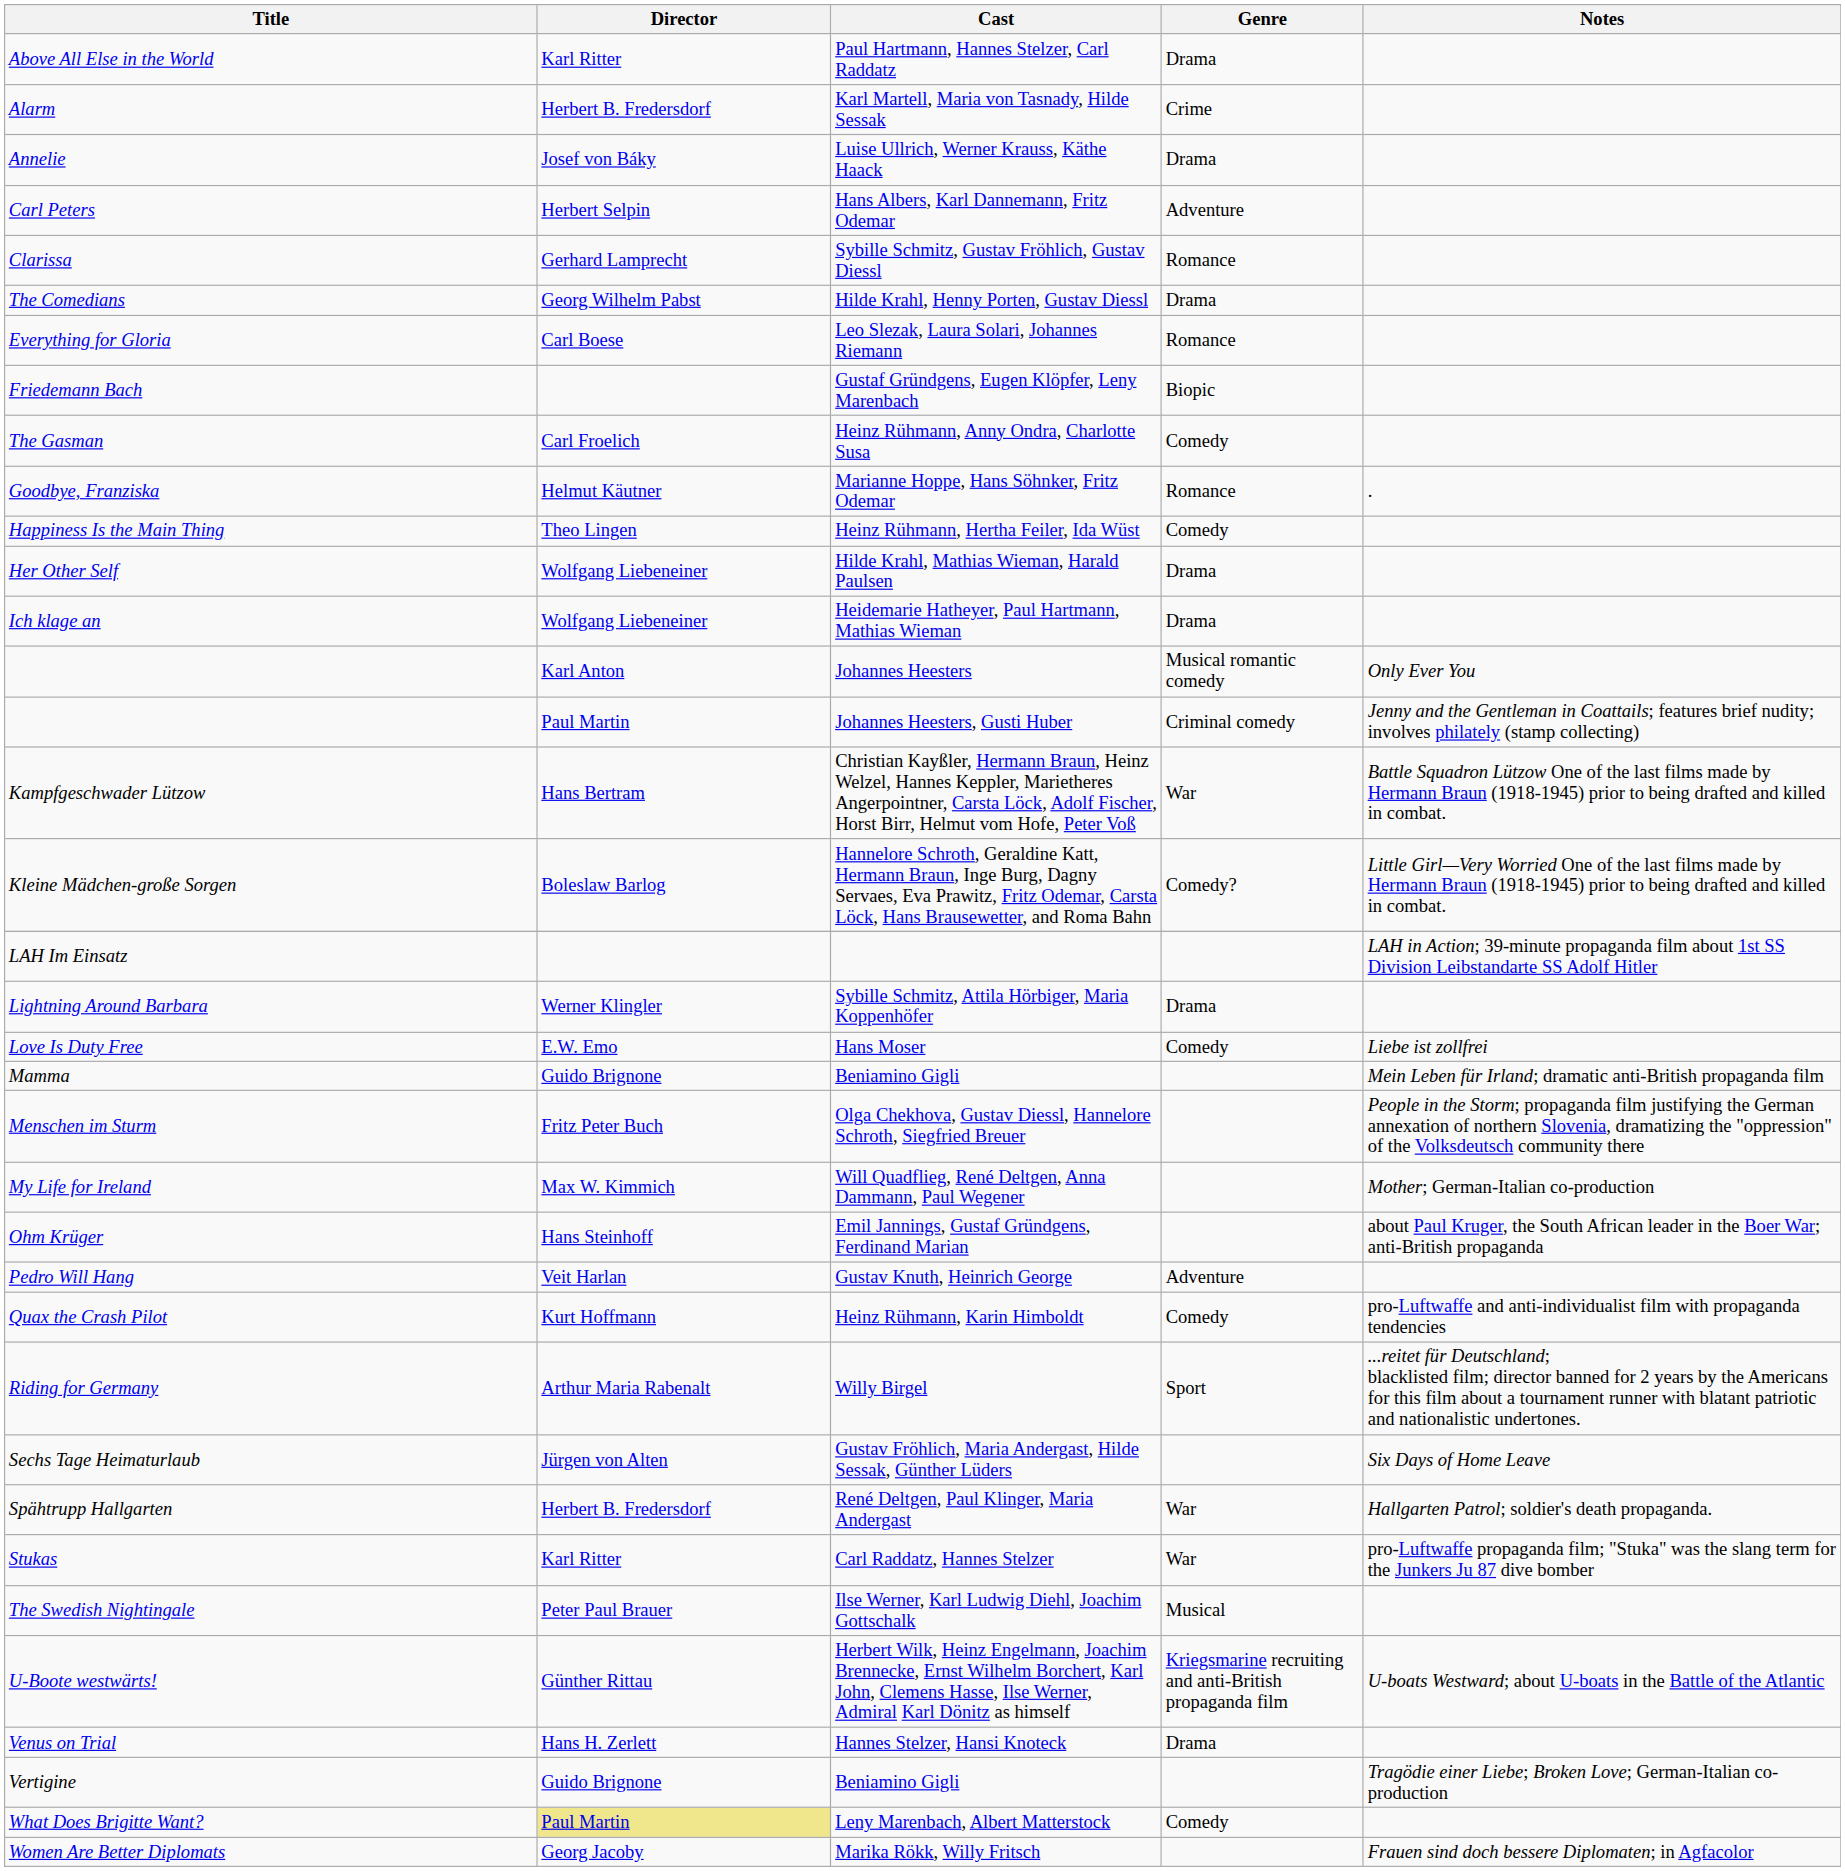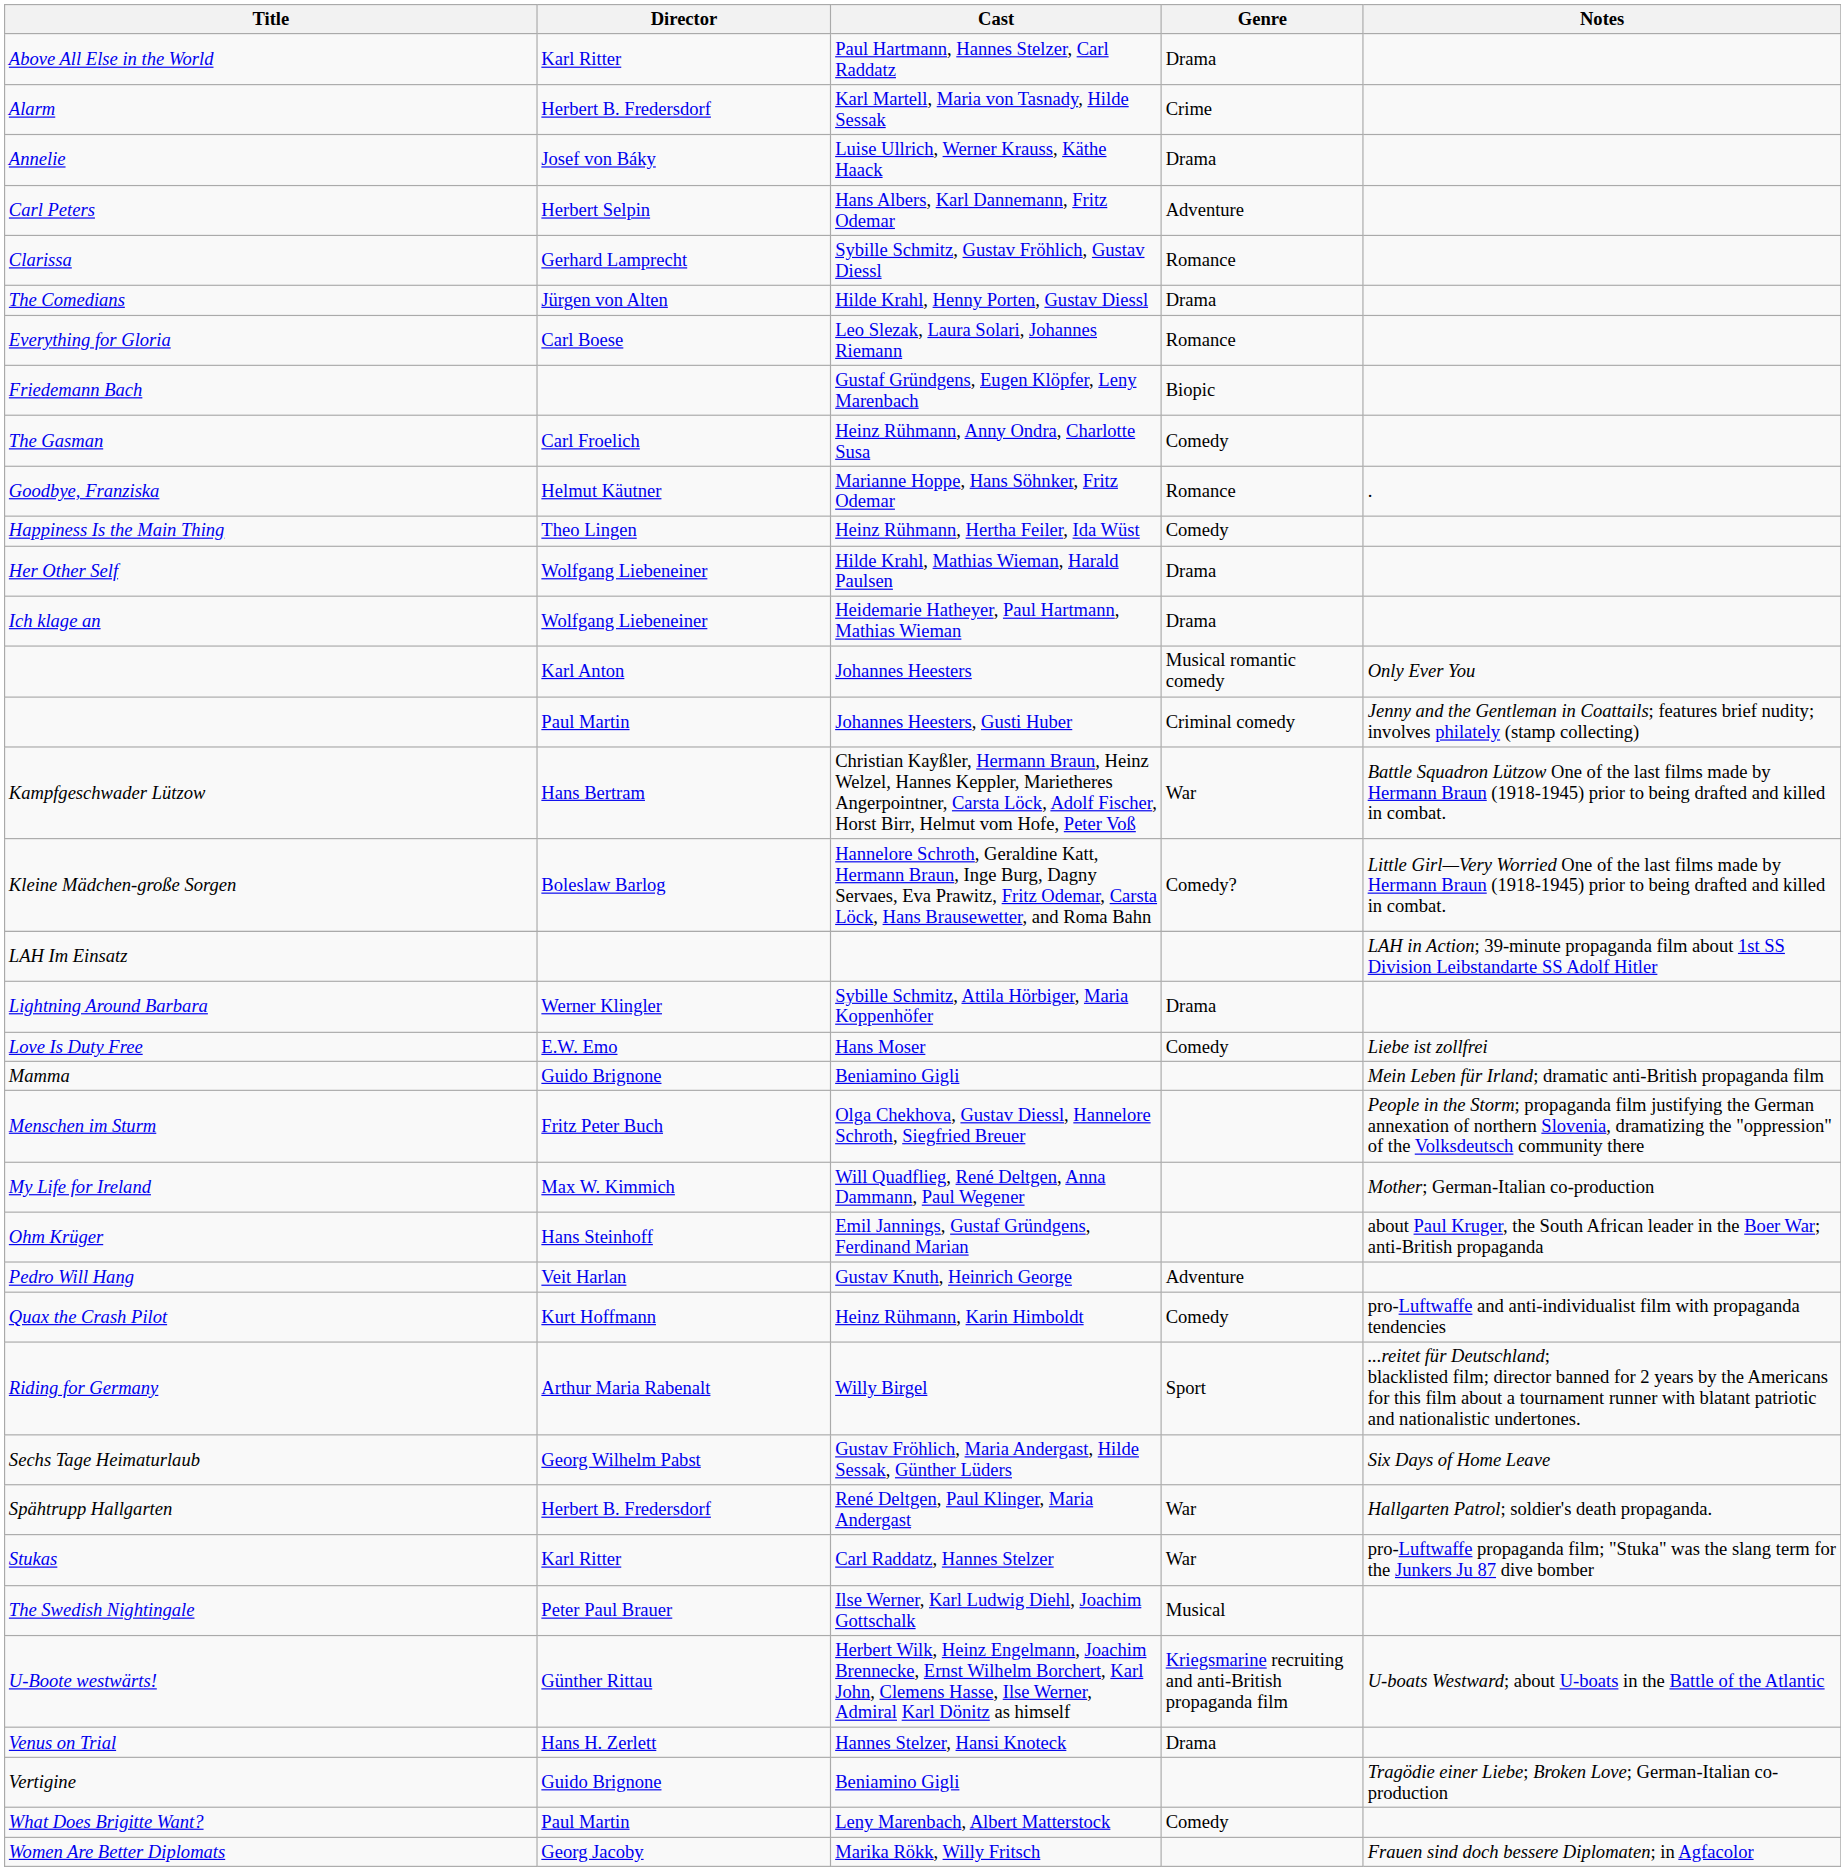 <table class="wikitable" width= "100%">
 <tr>
 <th width=29%>Title</th>
 <th width=16%>Director</th>
 <th width=18%>Cast</th>
 <th width=11%>Genre</th>
 <th width=26%>Notes</th>
 </tr>
 <tr>
 <td><em><a href='#'>Above All Else in the World</a></em></td>
 <td><a href='#'>Karl Ritter</a></td>
 <td><a href='#'>Paul Hartmann</a>, <a href='#'>Hannes Stelzer</a>, <a href='#'>Carl Raddatz</a></td>
 <td>Drama</td>
 <td></td>
 </tr>
 <tr>
 <td><em><a href='#'>Alarm</a></em></td>
 <td><a href='#'>Herbert B. Fredersdorf</a></td>
 <td><a href='#'>Karl Martell</a>, <a href='#'>Maria von Tasnady</a>, <a href='#'>Hilde Sessak</a></td>
 <td>Crime</td>
 <td></td>
 </tr>
 <tr>
 <td><em><a href='#'>Annelie</a></em></td>
 <td><a href='#'>Josef von Báky</a></td>
 <td><a href='#'>Luise Ullrich</a>, <a href='#'>Werner Krauss</a>, <a href='#'>Käthe Haack</a></td>
 <td>Drama</td>
 <td></td>
 </tr>
 <tr>
 <td><em><a href='#'>Carl Peters</a></em></td>
 <td><a href='#'>Herbert Selpin</a></td>
 <td><a href='#'>Hans Albers</a>, <a href='#'>Karl Dannemann</a>, <a href='#'>Fritz Odemar</a></td>
 <td>Adventure</td>
 <td></td>
 </tr>
 <tr>
 <td><em><a href='#'>Clarissa</a></em></td>
 <td><a href='#'>Gerhard Lamprecht</a></td>
 <td><a href='#'>Sybille Schmitz</a>, <a href='#'>Gustav Fröhlich</a>, <a href='#'>Gustav Diessl</a></td>
 <td>Romance</td>
 <td></td>
 </tr>
 <tr>
 <td><em><a href='#'>The Comedians</a></em></td>
-<td><a href='#'>Georg Wilhelm Pabst</a></td>
+<td><a href='#'>Jürgen von Alten</a></td>
 <td><a href='#'>Hilde Krahl</a>, <a href='#'>Henny Porten</a>, <a href='#'>Gustav Diessl</a></td>
 <td>Drama</td>
 <td></td>
 </tr>
 <tr>
 <td><em><a href='#'>Everything for Gloria</a></em></td>
 <td><a href='#'>Carl Boese</a></td>
 <td><a href='#'>Leo Slezak</a>, <a href='#'>Laura Solari</a>, <a href='#'>Johannes Riemann</a></td>
 <td>Romance</td>
 <td></td>
 </tr>
 <tr>
 <td><em><a href='#'>Friedemann Bach</a></em></td>
 <td></td>
 <td><a href='#'>Gustaf Gründgens</a>, <a href='#'>Eugen Klöpfer</a>, <a href='#'>Leny Marenbach</a></td>
 <td>Biopic</td>
 <td></td>
 </tr>
 <tr>
 <td><em><a href='#'>The Gasman</a></em></td>
 <td><a href='#'>Carl Froelich</a></td>
 <td><a href='#'>Heinz Rühmann</a>, <a href='#'>Anny Ondra</a>, <a href='#'>Charlotte Susa</a></td>
 <td>Comedy</td>
 <td></td>
 </tr>
 <tr>
 <td><em><a href='#'>Goodbye, Franziska</a></em></td>
 <td><a href='#'>Helmut Käutner</a></td>
 <td><a href='#'>Marianne Hoppe</a>, <a href='#'>Hans Söhnker</a>, <a href='#'>Fritz Odemar</a></td>
 <td>Romance</td>
 <td>.</td>
 </tr>
 <tr>
 <td><em><a href='#'>Happiness Is the Main Thing</a></em></td>
 <td><a href='#'>Theo Lingen</a></td>
 <td><a href='#'>Heinz Rühmann</a>, <a href='#'>Hertha Feiler</a>, <a href='#'>Ida Wüst</a></td>
 <td>Comedy</td>
 <td></td>
 </tr>
 <tr>
 <td><em><a href='#'>Her Other Self</a></em></td>
 <td><a href='#'>Wolfgang Liebeneiner</a></td>
 <td><a href='#'>Hilde Krahl</a>, <a href='#'>Mathias Wieman</a>, <a href='#'>Harald Paulsen</a></td>
 <td>Drama</td>
 <td></td>
 </tr>
 <tr>
 <td><em><a href='#'>Ich klage an</a></em></td>
 <td><a href='#'>Wolfgang Liebeneiner</a></td>
 <td><a href='#'>Heidemarie Hatheyer</a>, <a href='#'>Paul Hartmann</a>, <a href='#'>Mathias Wieman</a></td>
 <td>Drama</td>
 <td></td>
 </tr>
 <tr>
 <td><em></em></td>
 <td><a href='#'>Karl Anton</a></td>
 <td><a href='#'>Johannes Heesters</a></td>
 <td>Musical romantic comedy</td>
 <td><em>Only Ever You</em></td>
 </tr>
 <tr>
 <td><em></em></td>
 <td><a href='#'>Paul Martin</a></td>
 <td><a href='#'>Johannes Heesters</a>, <a href='#'>Gusti Huber</a></td>
 <td>Criminal comedy</td>
 <td><em>Jenny and the Gentleman in Coattails</em>; features brief nudity; involves <a href='#'>philately</a> (stamp collecting)</td>
 </tr>
 <tr>
 <td><em>Kampfgeschwader Lützow</em></td>
 <td><a href='#'>Hans Bertram</a></td>
 <td>Christian Kayßler, <a href='#'>Hermann Braun</a>, Heinz Welzel, Hannes Keppler, Marietheres Angerpointner, <a href='#'>Carsta Löck</a>, <a href='#'>Adolf Fischer</a>, Horst Birr, Helmut vom Hofe, <a href='#'>Peter Voß</a></td>
 <td>War</td>
 <td><em>Battle Squadron Lützow</em>  One of the last films made by <a href='#'>Hermann Braun</a> (1918-1945) prior to being drafted and killed in combat.</td>
 </tr>
 <tr>
 <td><em>Kleine Mädchen-große Sorgen</em></td>
 <td><a href='#'>Boleslaw Barlog</a></td>
 <td><a href='#'>Hannelore Schroth</a>, Geraldine Katt, <a href='#'>Hermann Braun</a>, Inge Burg, Dagny Servaes, Eva Prawitz, <a href='#'>Fritz Odemar</a>, <a href='#'>Carsta Löck</a>, <a href='#'>Hans Brausewetter</a>, and Roma Bahn</td>
 <td>Comedy?</td>
 <td><em>Little Girl—Very Worried</em>  One of the last films made by <a href='#'>Hermann Braun</a> (1918-1945) prior to being drafted and killed in combat.</td>
 </tr>
 <tr>
 </tr>
 <tr>
 <td><em>LAH Im Einsatz</em></td>
 <td></td>
 <td></td>
 <td></td>
 <td><em>LAH in Action</em>; 39-minute propaganda film about <a href='#'>1st SS Division Leibstandarte SS Adolf Hitler</a></td>
 </tr>
 <tr>
 <td><em><a href='#'>Lightning Around Barbara</a></em></td>
 <td><a href='#'>Werner Klingler</a></td>
 <td><a href='#'>Sybille Schmitz</a>, <a href='#'>Attila Hörbiger</a>, <a href='#'>Maria Koppenhöfer</a></td>
 <td>Drama</td>
 <td></td>
 </tr>
 <tr>
 <td><em><a href='#'>Love Is Duty Free</a></em></td>
 <td><a href='#'>E.W. Emo</a></td>
 <td><a href='#'>Hans Moser</a></td>
 <td>Comedy</td>
 <td><em>Liebe ist zollfrei</em></td>
 </tr>
 <tr>
 <td><em>Mamma</em></td>
 <td><a href='#'>Guido Brignone</a></td>
 <td><a href='#'>Beniamino Gigli</a></td>
 <td></td>
 <td><em>Mein Leben für Irland</em>; dramatic anti-British propaganda film</td>
 </tr>
 <tr>
 <td><em><a href='#'>Menschen im Sturm</a></em></td>
 <td><a href='#'>Fritz Peter Buch</a></td>
 <td><a href='#'>Olga Chekhova</a>, <a href='#'>Gustav Diessl</a>, <a href='#'>Hannelore Schroth</a>, <a href='#'>Siegfried Breuer</a></td>
 <td></td>
 <td><em>People in the Storm</em>; propaganda film justifying the German annexation of northern <a href='#'>Slovenia</a>, dramatizing the "oppression" of the <a href='#'>Volksdeutsch</a> community there</td>
 </tr>
 <tr>
 <td><em><a href='#'>My Life for Ireland</a></em></td>
 <td><a href='#'>Max W. Kimmich</a></td>
 <td><a href='#'>Will Quadflieg</a>, <a href='#'>René Deltgen</a>, <a href='#'>Anna Dammann</a>, <a href='#'>Paul Wegener</a></td>
 <td></td>
 <td><em>Mother</em>; German-Italian co-production</td>
 </tr>
 <tr>
 <td><em><a href='#'>Ohm Krüger</a></em></td>
 <td><a href='#'>Hans Steinhoff</a></td>
 <td><a href='#'>Emil Jannings</a>, <a href='#'>Gustaf Gründgens</a>, <a href='#'>Ferdinand Marian</a></td>
 <td></td>
 <td>about <a href='#'>Paul Kruger</a>, the South African leader in the <a href='#'>Boer War</a>; anti-British propaganda</td>
 </tr>
 <tr>
 <td><em><a href='#'>Pedro Will Hang</a></em></td>
 <td><a href='#'>Veit Harlan</a></td>
 <td><a href='#'>Gustav Knuth</a>, <a href='#'>Heinrich George</a></td>
 <td>Adventure</td>
 <td></td>
 </tr>
 <tr>
 <td><em><a href='#'>Quax the Crash Pilot</a></em></td>
 <td><a href='#'>Kurt Hoffmann</a></td>
 <td><a href='#'>Heinz Rühmann</a>, <a href='#'>Karin Himboldt</a></td>
 <td>Comedy</td>
 <td>pro-<a href='#'>Luftwaffe</a> and anti-individualist film with propaganda tendencies</td>
 </tr>
 <tr>
 <td><em><a href='#'>Riding for Germany</a></em></td>
 <td><a href='#'>Arthur Maria Rabenalt</a></td>
 <td><a href='#'>Willy Birgel</a></td>
 <td>Sport</td>
 <td><em>...reitet für Deutschland</em>; <br> blacklisted film; director banned for 2 years by the Americans for this film about a tournament runner with blatant patriotic and nationalistic undertones.</td>
 </tr>
 <tr>
 <td><em> Sechs Tage Heimaturlaub</em></td>
-<td><a href='#'>Jürgen von Alten</a></td>
+<td><a href='#'>Georg Wilhelm Pabst</a></td>
 <td><a href='#'>Gustav Fröhlich</a>, <a href='#'>Maria Andergast</a>, <a href='#'>Hilde Sessak</a>, <a href='#'>Günther Lüders</a></td>
 <td></td>
 <td><em>Six Days of Home Leave</em></td>
 </tr>
 <tr>
 <td><em>Spähtrupp Hallgarten</em></td>
 <td><a href='#'>Herbert B. Fredersdorf</a></td>
 <td><a href='#'>René Deltgen</a>, <a href='#'>Paul Klinger</a>, <a href='#'>Maria Andergast</a></td>
 <td>War</td>
 <td><em>Hallgarten Patrol</em>; soldier's death propaganda.</td>
 </tr>
 <tr>
 <td><em><a href='#'>Stukas</a></em></td>
 <td><a href='#'>Karl Ritter</a></td>
 <td><a href='#'>Carl Raddatz</a>, <a href='#'>Hannes Stelzer</a></td>
 <td>War</td>
 <td>pro-<a href='#'>Luftwaffe</a> propaganda film; "Stuka" was the slang term for the <a href='#'>Junkers Ju 87</a> dive bomber</td>
 </tr>
 <tr>
 <td><em><a href='#'>The Swedish Nightingale</a></em></td>
 <td><a href='#'>Peter Paul Brauer</a></td>
 <td><a href='#'>Ilse Werner</a>, <a href='#'>Karl Ludwig Diehl</a>, <a href='#'>Joachim Gottschalk</a></td>
 <td>Musical</td>
 <td></td>
 </tr>
 <tr>
 <td><em><a href='#'>U-Boote westwärts!</a></em></td>
 <td><a href='#'>Günther Rittau</a></td>
 <td><a href='#'>Herbert Wilk</a>, <a href='#'>Heinz Engelmann</a>, <a href='#'>Joachim Brennecke</a>, <a href='#'>Ernst Wilhelm Borchert</a>, <a href='#'>Karl John</a>, <a href='#'>Clemens Hasse</a>, <a href='#'>Ilse Werner</a>, <a href='#'>Admiral</a> <a href='#'>Karl Dönitz</a> as himself</td>
 <td><a href='#'>Kriegsmarine</a> recruiting and anti-British propaganda film</td>
 <td><em>U-boats Westward</em>; about <a href='#'>U-boats</a> in the <a href='#'>Battle of the Atlantic</a></td>
 </tr>
 <tr>
 <td><em><a href='#'>Venus on Trial</a></em></td>
 <td><a href='#'>Hans H. Zerlett</a></td>
 <td><a href='#'>Hannes Stelzer</a>, <a href='#'>Hansi Knoteck</a></td>
 <td>Drama</td>
 <td></td>
 </tr>
 <tr>
 <td><em>Vertigine</em></td>
 <td><a href='#'>Guido Brignone</a></td>
 <td><a href='#'>Beniamino Gigli</a></td>
 <td></td>
 <td><em>Tragödie einer Liebe</em>; <em>Broken Love</em>; German-Italian co-production</td>
 </tr>
 <tr>
 <td><em><a href='#'>What Does Brigitte Want?</a></em></td>
-<td style="background: khaki;"><a href='#'>Paul Martin</a></td>
+<td><a href='#'>Paul Martin</a></td>
 <td><a href='#'>Leny Marenbach</a>, <a href='#'>Albert Matterstock</a></td>
 <td>Comedy</td>
 <td></td>
 </tr>
 <tr>
 <td><em><a href='#'>Women Are Better Diplomats</a></em></td>
 <td><a href='#'>Georg Jacoby</a></td>
 <td><a href='#'>Marika Rökk</a>, <a href='#'>Willy Fritsch</a></td>
 <td></td>
 <td><em>Frauen sind doch bessere Diplomaten</em>; in <a href='#'>Agfacolor</a></td>
 </tr>
 </table>
